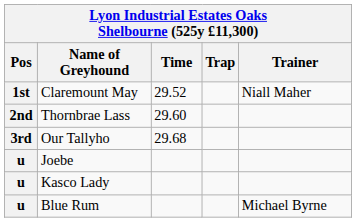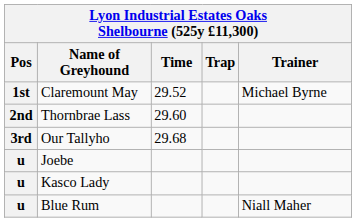 <table class="wikitable">
 <tr>
 <th colspan="6"><a href='#'>Lyon Industrial Estates Oaks</a><br> <a href='#'>Shelbourne</a> (525y £11,300)</th>
 </tr>
 <tr>
 <th width=30>Pos</th>
 <th width=120>Name of Greyhound</th>
 <th width=50>Time</th>
 <th width=30>Trap</th>
 <th width=120>Trainer</th>
 </tr>
 <tr>
 <th>1st</th>
 <td>Claremount May</td>
 <td>29.52</td>
 <td></td>
-<td>Niall Maher</td>
+<td>Michael Byrne</td>
 </tr>
 <tr>
 <th>2nd</th>
 <td>Thornbrae Lass</td>
 <td>29.60</td>
 <td></td>
 <td></td>
 </tr>
 <tr>
 <th>3rd</th>
 <td>Our Tallyho</td>
 <td>29.68</td>
 <td></td>
 <td></td>
 </tr>
 <tr>
 <th>u</th>
 <td>Joebe</td>
 <td></td>
 <td></td>
 <td></td>
 </tr>
 <tr>
 <th>u</th>
 <td>Kasco Lady</td>
 <td></td>
 <td></td>
 <td></td>
 </tr>
 <tr>
 <th>u</th>
 <td>Blue Rum</td>
 <td></td>
 <td></td>
-<td>Michael Byrne</td>
+<td>Niall Maher</td>
 </tr>
 </table>
